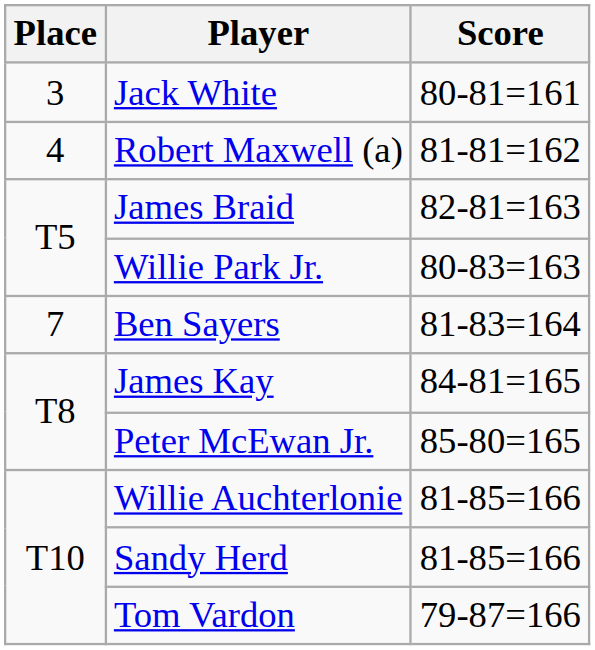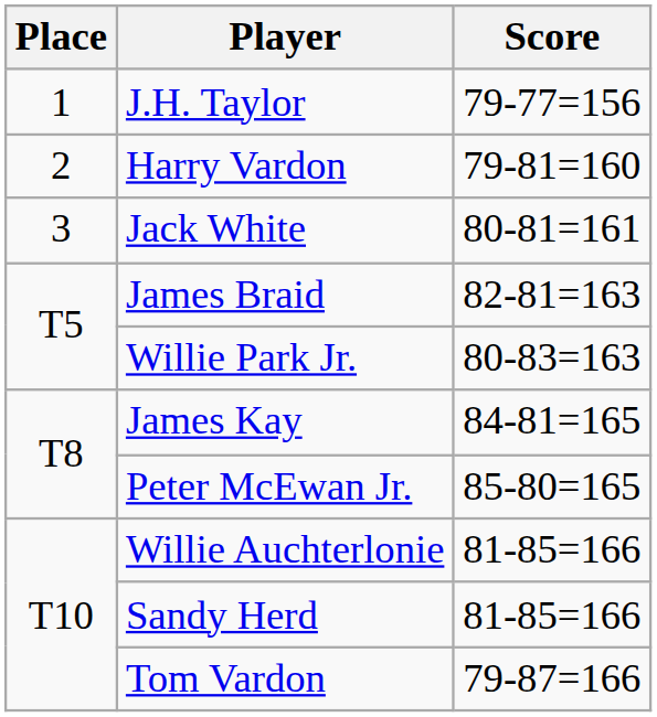 <table class="wikitable">
 <tr>
 <th>Place</th>
 <th>Player</th>
 <th>Score</th>
 </tr>
 <tr>
+<td align=center>1</td>
+<td> <a href='#'>J.H. Taylor</a></td>
+<td>79-77=156</td>
+</tr>
+<tr>
+<td align=center>2</td>
+<td> <a href='#'>Harry Vardon</a></td>
+<td>79-81=160</td>
+</tr>
+<tr>
 <td align=center>3</td>
 <td> <a href='#'>Jack White</a></td>
 <td>80-81=161</td>
-</tr>
-<tr>
-<td align=center>4</td>
-<td> <a href='#'>Robert Maxwell</a> (a)</td>
-<td>81-81=162</td>
 </tr>
 <tr>
 <td rowspan=2 align=center>T5</td>
 <td> <a href='#'>James Braid</a></td>
 <td>82-81=163</td>
 </tr>
 <tr>
 <td> <a href='#'>Willie Park Jr.</a></td>
 <td>80-83=163</td>
-</tr>
-<tr>
-<td align=center>7</td>
-<td> <a href='#'>Ben Sayers</a></td>
-<td>81-83=164</td>
 </tr>
 <tr>
 <td rowspan=2 align=center>T8</td>
 <td> <a href='#'>James Kay</a></td>
 <td>84-81=165</td>
 </tr>
 <tr>
 <td> <a href='#'>Peter McEwan Jr.</a></td>
 <td>85-80=165</td>
 </tr>
 <tr>
 <td rowspan=3 align=center>T10</td>
 <td> <a href='#'>Willie Auchterlonie</a></td>
 <td>81-85=166</td>
 </tr>
 <tr>
 <td> <a href='#'>Sandy Herd</a></td>
 <td>81-85=166</td>
 </tr>
 <tr>
 <td> <a href='#'>Tom Vardon</a></td>
 <td>79-87=166</td>
 </tr>
 </table>
